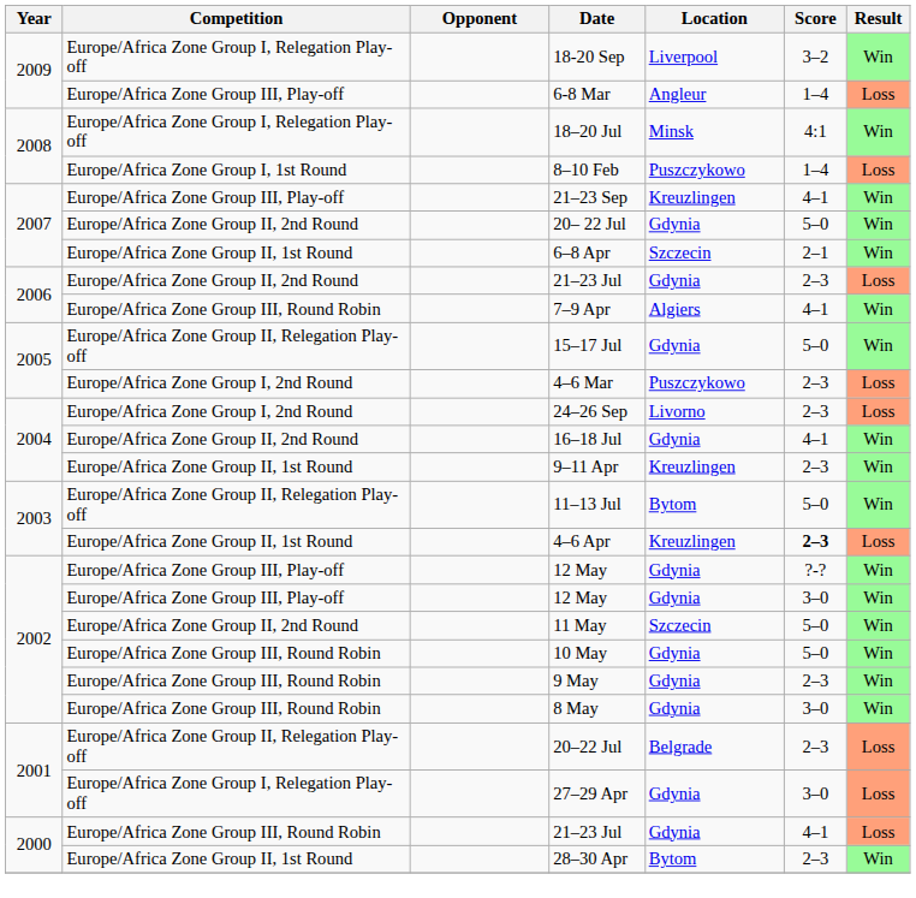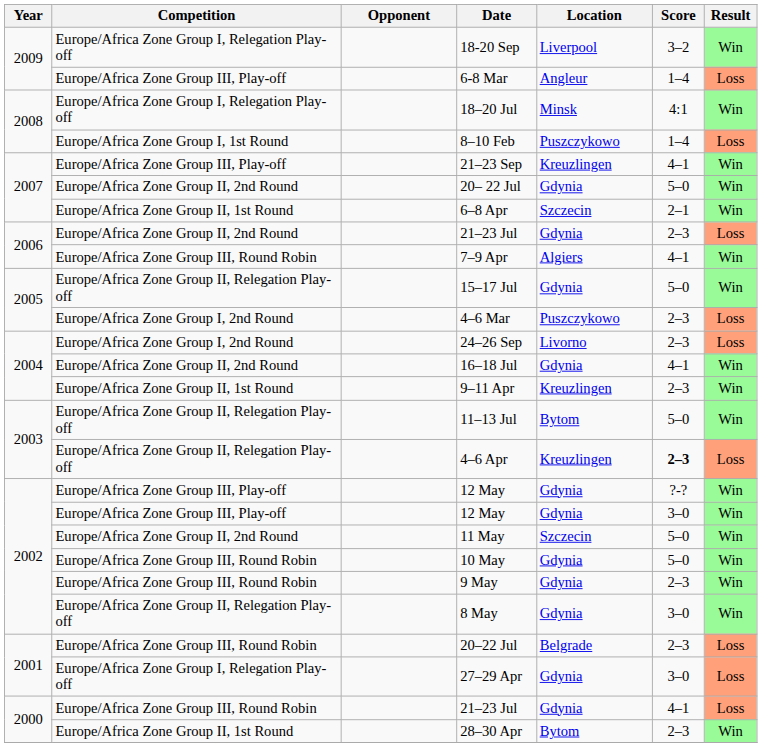 <table class="wikitable collapsible collapsed">
 <tr>
 <th width="45">Year</th>
 <th width="310">Competition</th>
 <th width="120">Opponent</th>
 <th width="80">Date</th>
 <th width="120">Location</th>
 <th width="50">Score</th>
 <th width="50">Result</th>
 </tr>
 <tr>
 <td align="center" rowspan="2">2009</td>
 <td>Europe/Africa Zone Group I, Relegation Play-off</td>
 <td></td>
 <td>18-20 Sep</td>
 <td><a href='#'>Liverpool</a> </td>
 <td align="center">3–2</td>
 <td align="center" bgcolor="#98FB98">Win</td>
 </tr>
 <tr>
 <td>Europe/Africa Zone Group III, Play-off</td>
 <td></td>
 <td>6-8 Mar</td>
 <td><a href='#'>Angleur</a> </td>
 <td align="center">1–4</td>
 <td align="center" bgcolor="#FFA07A">Loss</td>
 </tr>
 <tr>
 <td align="center" rowspan="2">2008</td>
 <td>Europe/Africa Zone Group I, Relegation Play-off</td>
 <td></td>
 <td>18–20 Jul</td>
 <td><a href='#'>Minsk</a> </td>
 <td align="center">4:1</td>
 <td align="center" bgcolor="#98FB98">Win</td>
 </tr>
 <tr>
 <td>Europe/Africa Zone Group I, 1st Round</td>
 <td></td>
 <td>8–10 Feb</td>
 <td><a href='#'>Puszczykowo</a> </td>
 <td align="center">1–4</td>
 <td align="center" bgcolor="#FFA07A">Loss</td>
 </tr>
 <tr>
 <td align="center" rowspan="3">2007</td>
 <td>Europe/Africa Zone Group III, Play-off</td>
 <td></td>
 <td>21–23 Sep</td>
 <td><a href='#'>Kreuzlingen</a> </td>
 <td align="center">4–1</td>
 <td align="center" bgcolor="#98FB98">Win</td>
 </tr>
 <tr>
 <td>Europe/Africa Zone Group II, 2nd Round</td>
 <td></td>
 <td>20– 22 Jul</td>
 <td><a href='#'>Gdynia</a> </td>
 <td align="center">5–0</td>
 <td align="center" bgcolor="#98FB98">Win</td>
 </tr>
 <tr>
 <td>Europe/Africa Zone Group II, 1st Round</td>
 <td></td>
 <td>6–8 Apr</td>
 <td><a href='#'>Szczecin</a> </td>
 <td align="center">2–1</td>
 <td align="center" bgcolor="#98FB98">Win</td>
 </tr>
 <tr>
 <td align="center" rowspan="2">2006</td>
 <td>Europe/Africa Zone Group II, 2nd Round</td>
 <td></td>
 <td>21–23 Jul</td>
 <td><a href='#'>Gdynia</a> </td>
 <td align="center">2–3</td>
 <td align="center" bgcolor="#FFA07A">Loss</td>
 </tr>
 <tr>
 <td>Europe/Africa Zone Group III, Round Robin</td>
 <td></td>
 <td>7–9 Apr</td>
 <td><a href='#'>Algiers</a> </td>
 <td align="center">4–1</td>
 <td align="center" bgcolor="#98FB98">Win</td>
 </tr>
 <tr>
 <td align="center" rowspan="2">2005</td>
 <td>Europe/Africa Zone Group II, Relegation Play-off</td>
 <td></td>
 <td>15–17 Jul</td>
 <td><a href='#'>Gdynia</a> </td>
 <td align="center">5–0</td>
 <td align="center" bgcolor="#98FB98">Win</td>
 </tr>
 <tr>
 <td>Europe/Africa Zone Group I, 2nd Round</td>
 <td></td>
 <td>4–6 Mar</td>
 <td><a href='#'>Puszczykowo</a> </td>
 <td align="center">2–3</td>
 <td align="center" bgcolor="#FFA07A">Loss</td>
 </tr>
 <tr>
 <td align="center" rowspan="3">2004</td>
 <td>Europe/Africa Zone Group I, 2nd Round</td>
 <td></td>
 <td>24–26 Sep</td>
 <td><a href='#'>Livorno</a> </td>
 <td align="center">2–3</td>
 <td align="center" bgcolor="#FFA07A">Loss</td>
 </tr>
 <tr>
 <td>Europe/Africa Zone Group II, 2nd Round</td>
 <td></td>
 <td>16–18 Jul</td>
 <td><a href='#'>Gdynia</a> </td>
 <td align="center">4–1</td>
 <td align="center" bgcolor="#98FB98">Win</td>
 </tr>
 <tr>
 <td>Europe/Africa Zone Group II, 1st Round</td>
 <td></td>
 <td>9–11 Apr</td>
 <td><a href='#'>Kreuzlingen</a> </td>
 <td align="center">2–3</td>
 <td align="center" bgcolor="#98FB98">Win</td>
 </tr>
 <tr>
 <td align="center" rowspan="2">2003</td>
 <td>Europe/Africa Zone Group II, Relegation Play-off</td>
 <td></td>
 <td>11–13 Jul</td>
 <td><a href='#'>Bytom</a> </td>
 <td align="center">5–0</td>
 <td align="center" bgcolor="#98FB98">Win</td>
 </tr>
 <tr>
-<td>Europe/Africa Zone Group II, 1st Round</td>
+<td>Europe/Africa Zone Group II, Relegation Play-off</td>
 <td></td>
 <td>4–6 Apr</td>
 <td><a href='#'>Kreuzlingen</a> </td>
 <td align="center"><strong>2–3</strong></td>
 <td align="center" bgcolor="#FFA07A">Loss</td>
 </tr>
 <tr>
 <td align="center" rowspan="6">2002</td>
 <td>Europe/Africa Zone Group III, Play-off</td>
 <td></td>
 <td>12 May</td>
 <td><a href='#'>Gdynia</a> </td>
 <td align="center">?-?</td>
 <td align="center" bgcolor="#98FB98">Win</td>
 </tr>
 <tr>
 <td>Europe/Africa Zone Group III, Play-off</td>
 <td></td>
 <td>12 May</td>
 <td><a href='#'>Gdynia</a> </td>
 <td align="center">3–0</td>
 <td align="center" bgcolor="#98FB98">Win</td>
 </tr>
 <tr>
 <td>Europe/Africa Zone Group II, 2nd Round</td>
 <td></td>
 <td>11 May</td>
 <td><a href='#'>Szczecin</a> </td>
 <td align="center">5–0</td>
 <td align="center" bgcolor="#98FB98">Win</td>
 </tr>
 <tr>
 <td>Europe/Africa Zone Group III, Round Robin</td>
 <td></td>
 <td>10 May</td>
 <td><a href='#'>Gdynia</a> </td>
 <td align="center">5–0</td>
 <td align="center" bgcolor="#98FB98">Win</td>
 </tr>
 <tr>
 <td>Europe/Africa Zone Group III, Round Robin</td>
 <td></td>
 <td>9 May</td>
 <td><a href='#'>Gdynia</a> </td>
 <td align="center">2–3</td>
 <td align="center" bgcolor="#98FB98">Win</td>
 </tr>
 <tr>
-<td>Europe/Africa Zone Group III, Round Robin</td>
+<td>Europe/Africa Zone Group II, Relegation Play-off</td>
 <td></td>
 <td>8 May</td>
 <td><a href='#'>Gdynia</a> </td>
 <td align="center">3–0</td>
 <td align="center" bgcolor="#98FB98">Win</td>
 </tr>
 <tr>
 <td align="center" rowspan="2">2001</td>
-<td>Europe/Africa Zone Group II, Relegation Play-off</td>
+<td>Europe/Africa Zone Group III, Round Robin</td>
 <td></td>
 <td>20–22 Jul</td>
 <td><a href='#'>Belgrade</a> </td>
 <td align="center">2–3</td>
 <td align="center" bgcolor="#FFA07A">Loss</td>
 </tr>
 <tr>
 <td>Europe/Africa Zone Group I, Relegation Play-off</td>
 <td></td>
 <td>27–29 Apr</td>
 <td><a href='#'>Gdynia</a> </td>
 <td align="center">3–0</td>
 <td align="center" bgcolor="#FFA07A">Loss</td>
 </tr>
 <tr>
 <td align="center" rowspan="2">2000</td>
 <td>Europe/Africa Zone Group III, Round Robin</td>
 <td></td>
 <td>21–23 Jul</td>
 <td><a href='#'>Gdynia</a> </td>
 <td align="center">4–1</td>
 <td align="center" bgcolor="#FFA07A">Loss</td>
 </tr>
 <tr>
 <td>Europe/Africa Zone Group II, 1st Round</td>
 <td></td>
 <td>28–30 Apr</td>
 <td><a href='#'>Bytom</a> </td>
 <td align="center">2–3</td>
 <td align="center" bgcolor="#98FB98">Win</td>
 </tr>
 <tr>
 </tr>
 </table>
